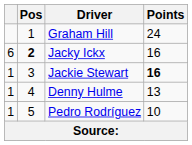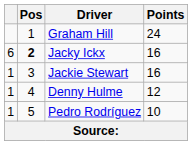 <table class="wikitable" style="font-size: 95%;">
 <tr>
 <th></th>
 <th>Pos</th>
 <th>Driver</th>
 <th>Points</th>
 </tr>
 <tr>
 <td align="left"></td>
 <td align="center">1</td>
 <td> <a href='#'>Graham Hill</a></td>
 <td align="left">24</td>
 </tr>
 <tr>
 <td align="left"> 6</td>
 <td align="center"><strong>2</strong></td>
 <td> <a href='#'>Jacky Ickx</a></td>
 <td align="left">16</td>
 </tr>
 <tr>
 <td align="left"> 1</td>
 <td align="center">3</td>
 <td> <a href='#'>Jackie Stewart</a></td>
-<td align="left"><strong>16</strong></td>
+<td align="left">16</td>
 </tr>
 <tr>
 <td align="left"> 1</td>
 <td align="center">4</td>
 <td> <a href='#'>Denny Hulme</a></td>
-<td align="left">13</td>
+<td align="left">12</td>
 </tr>
 <tr>
 <td align="left"> 1</td>
 <td align="center">5</td>
 <td> <a href='#'>Pedro Rodríguez</a></td>
 <td align="left">10</td>
 </tr>
 <tr>
 <th colspan=4>Source: </th>
 </tr>
 </table>
